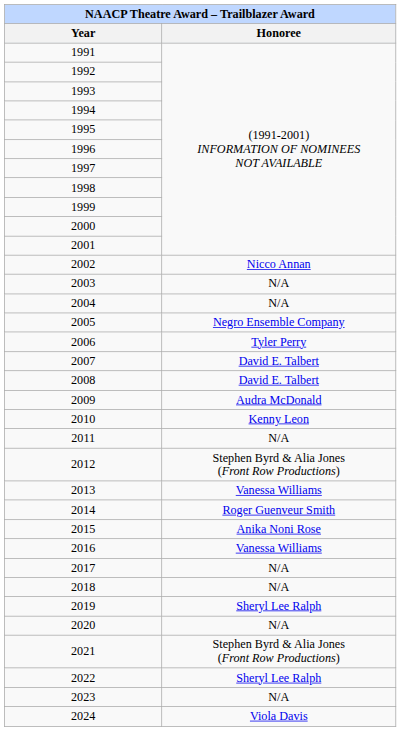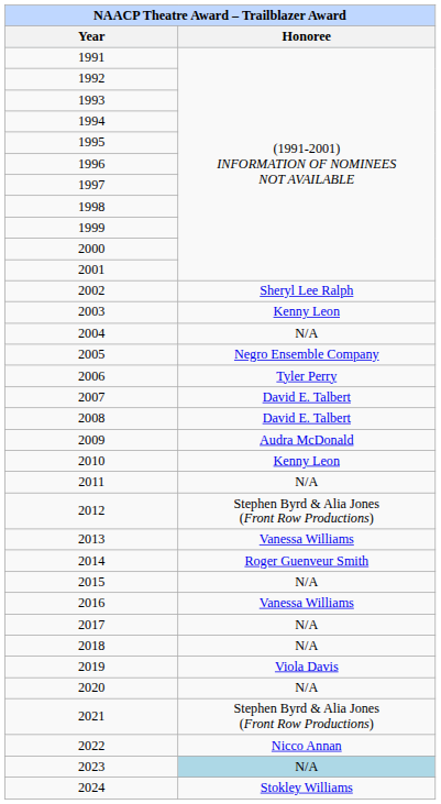 <table class="wikitable" style="text-align: center">
 <tr ---- bgcolor="#bfd7ff">
 <td colspan="2" align="center"><strong>NAACP Theatre Award – Trailblazer Award</strong></td>
 </tr>
 <tr ---- bgcolor="#ebf5ff">
 <th width="200"><strong>Year</strong></th>
 <th width="300"><strong>Honoree</strong></th>
 </tr>
 <tr>
 <td>1991</td>
 <td rowspan="11">(1991-2001)<br><em>INFORMATION OF NOMINEES</em><br><em>NOT AVAILABLE</em></td>
 </tr>
 <tr>
 <td>1992</td>
 </tr>
 <tr>
 <td>1993</td>
 </tr>
 <tr>
 <td>1994</td>
 </tr>
 <tr>
 <td>1995</td>
 </tr>
 <tr>
 <td>1996</td>
 </tr>
 <tr>
 <td>1997</td>
 </tr>
 <tr>
 <td>1998</td>
 </tr>
 <tr>
 <td>1999</td>
 </tr>
 <tr>
 <td>2000</td>
 </tr>
 <tr>
 <td>2001</td>
 </tr>
 <tr>
 <td>2002</td>
-<td><a href='#'>Nicco Annan</a></td>
+<td><a href='#'>Sheryl Lee Ralph</a></td>
 </tr>
 <tr>
 <td>2003</td>
-<td>N/A</td>
+<td><a href='#'>Kenny Leon</a></td>
 </tr>
 <tr>
 <td>2004</td>
 <td>N/A</td>
 </tr>
 <tr>
 <td>2005</td>
 <td><a href='#'>Negro Ensemble Company</a></td>
 </tr>
 <tr>
 <td>2006 </td>
 <td><a href='#'>Tyler Perry</a></td>
 </tr>
 <tr>
 <td>2007</td>
 <td><a href='#'>David E. Talbert</a></td>
 </tr>
 <tr>
 <td>2008</td>
 <td><a href='#'>David E. Talbert</a></td>
 </tr>
 <tr>
 <td>2009</td>
 <td><a href='#'>Audra McDonald</a></td>
 </tr>
 <tr>
 <td>2010</td>
 <td><a href='#'>Kenny Leon</a></td>
 </tr>
 <tr>
 <td>2011</td>
 <td>N/A</td>
 </tr>
 <tr>
 <td>2012</td>
 <td>Stephen Byrd & Alia Jones<br>(<em>Front Row Productions</em>)</td>
 </tr>
 <tr>
 <td>2013</td>
 <td><a href='#'>Vanessa Williams</a></td>
 </tr>
 <tr>
 <td>2014</td>
 <td><a href='#'>Roger Guenveur Smith</a></td>
 </tr>
 <tr>
 <td>2015</td>
-<td><a href='#'>Anika Noni Rose</a></td>
+<td>N/A</td>
 </tr>
 <tr>
 <td>2016</td>
 <td><a href='#'>Vanessa Williams</a></td>
 </tr>
 <tr>
 <td>2017</td>
 <td>N/A</td>
 </tr>
 <tr>
 <td>2018</td>
 <td>N/A</td>
 </tr>
 <tr>
 <td>2019</td>
-<td><a href='#'>Sheryl Lee Ralph</a></td>
+<td><a href='#'>Viola Davis</a></td>
 </tr>
 <tr>
 <td>2020</td>
 <td>N/A</td>
 </tr>
 <tr>
 <td>2021</td>
 <td>Stephen Byrd & Alia Jones<br>(<em>Front Row Productions</em>)</td>
 </tr>
 <tr>
 <td>2022</td>
-<td><a href='#'>Sheryl Lee Ralph</a></td>
+<td><a href='#'>Nicco Annan</a></td>
 </tr>
 <tr>
 <td>2023</td>
-<td>N/A</td>
+<td style="background: lightblue;">N/A</td>
 </tr>
 <tr>
 <td>2024</td>
-<td><a href='#'>Viola Davis</a></td>
+<td><a href='#'>Stokley Williams</a></td>
 </tr>
 </table>
